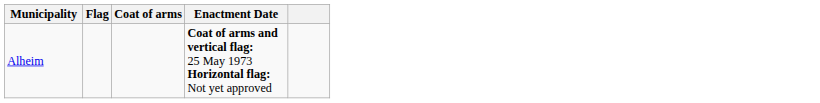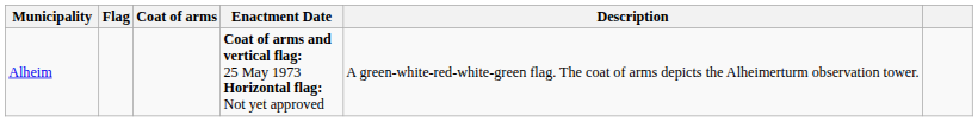 <table class="wikitable">
 <tr>
 <th style="width:12ch;">Municipality</th>
 <th>Flag</th>
 <th>Coat of arms</th>
 <th style="width:16ch;">Enactment Date</th>
+<th>Description</th>
 <th style="width:6ch;"></th>
 </tr>
 <tr>
 <td><a href='#'>Alheim</a></td>
 <td></td>
 <td></td>
 <td><strong>Coat of arms and vertical flag:</strong><br>25 May 1973<br><strong>Horizontal flag:</strong><br>Not yet approved</td>
+<td>A green-white-red-white-green flag. The coat of arms depicts the Alheimerturm observation tower.</td>
 <td></td>
 </tr>
 </table>
